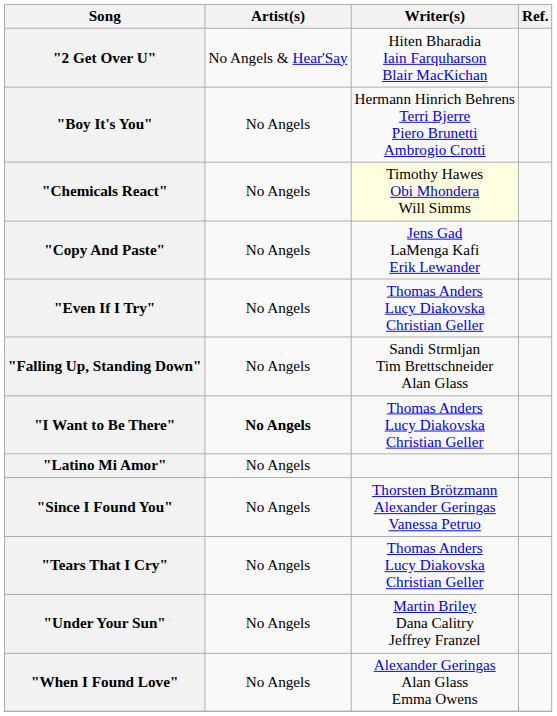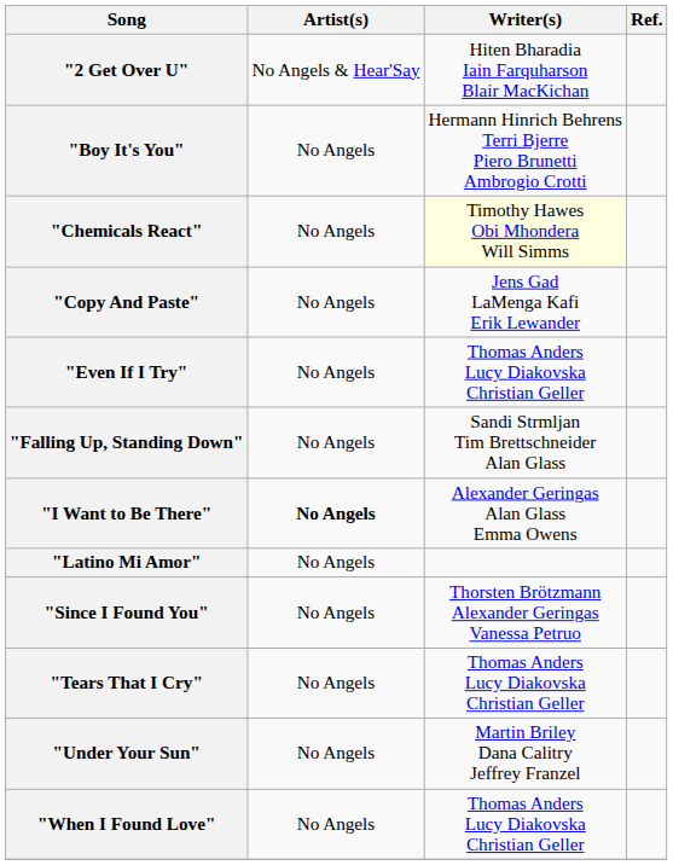 <table class="wikitable sortable plainrowheaders" style="text-align:center;">
 <tr>
 <th scope="col">Song</th>
 <th scope="col">Artist(s)</th>
 <th scope="col" class="unsortable">Writer(s)</th>
 <th scope="col" class="unsortable">Ref.</th>
 </tr>
 <tr>
 <th scope=row>"2 Get Over U"</th>
 <td>No Angels & <a href='#'>Hear'Say</a></td>
 <td>Hiten Bharadia <br> <a href='#'>Iain Farquharson</a> <br> <a href='#'>Blair MacKichan</a></td>
 <td></td>
 </tr>
 <tr>
 <th scope=row>"Boy It's You"</th>
 <td>No Angels</td>
 <td>Hermann Hinrich Behrens <br> <a href='#'>Terri Bjerre</a> <br> <a href='#'>Piero Brunetti</a> <br> <a href='#'>Ambrogio Crotti</a></td>
 <td></td>
 </tr>
 <tr>
 <th scope=row>"Chemicals React"</th>
 <td>No Angels</td>
 <td style="background: lightyellow;">Timothy Hawes <br> <a href='#'>Obi Mhondera</a> <br> Will Simms</td>
 <td></td>
 </tr>
 <tr>
 <th scope=row>"Copy And Paste"</th>
 <td>No Angels</td>
 <td><a href='#'>Jens Gad</a> <br> LaMenga Kafi <br> <a href='#'>Erik Lewander</a></td>
 <td></td>
 </tr>
 <tr>
 <th scope=row>"Even If I Try"</th>
 <td>No Angels</td>
 <td><a href='#'>Thomas Anders</a> <br> <a href='#'>Lucy Diakovska</a> <br> <a href='#'>Christian Geller</a></td>
 <td></td>
 </tr>
 <tr>
 <th scope=row>"Falling Up, Standing Down"</th>
 <td>No Angels</td>
 <td>Sandi Strmljan <br> Tim Brettschneider <br> Alan Glass</td>
 <td></td>
 </tr>
 <tr>
 <th scope=row>"I Want to Be There"</th>
 <td><strong>No Angels</strong></td>
-<td><a href='#'>Thomas Anders</a> <br> <a href='#'>Lucy Diakovska</a> <br> <a href='#'>Christian Geller</a></td>
+<td><a href='#'>Alexander Geringas</a> <br> Alan Glass <br> Emma Owens</td>
 <td></td>
 </tr>
 <tr>
 <th scope=row>"Latino Mi Amor"</th>
 <td>No Angels</td>
 <td></td>
 <td></td>
 </tr>
 <tr>
 <th scope=row>"Since I Found You"</th>
 <td>No Angels</td>
 <td><a href='#'>Thorsten Brötzmann</a> <br> <a href='#'>Alexander Geringas</a> <br> <a href='#'>Vanessa Petruo</a></td>
 <td></td>
 </tr>
 <tr>
 <th scope=row>"Tears That I Cry"</th>
 <td>No Angels</td>
 <td><a href='#'>Thomas Anders</a> <br> <a href='#'>Lucy Diakovska</a> <br> <a href='#'>Christian Geller</a></td>
 <td></td>
 </tr>
 <tr>
 <th scope=row>"Under Your Sun"</th>
 <td>No Angels</td>
 <td><a href='#'>Martin Briley</a> <br> Dana Calitry <br> Jeffrey Franzel</td>
 <td></td>
 </tr>
 <tr>
 <th scope=row>"When I Found Love"</th>
 <td>No Angels</td>
-<td><a href='#'>Alexander Geringas</a> <br> Alan Glass <br> Emma Owens</td>
+<td><a href='#'>Thomas Anders</a> <br> <a href='#'>Lucy Diakovska</a> <br> <a href='#'>Christian Geller</a></td>
 <td></td>
 </tr>
 <tr>
 </tr>
 </table>
